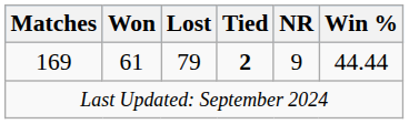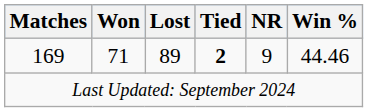 <table class="wikitable plainrowheaders sortable"  style="text-align:center;">
 <tr style="background:#9cf;">
 <th scope="col">Matches</th>
 <th scope="col">Won</th>
 <th scope="col">Lost</th>
 <th scope="col">Tied</th>
 <th scope="col">NR</th>
 <th scope="col">Win %</th>
 </tr>
 <tr>
 <td>169</td>
-<td>61</td>
-<td>79</td>
+<td>71</td>
+<td>89</td>
 <td><strong>2</strong></td>
 <td>9</td>
-<td>44.44</td>
+<td>44.46</td>
 </tr>
 <tr>
 <td colspan=6><small><em>Last Updated: September 2024</em></small></td>
 </tr>
 </table>
